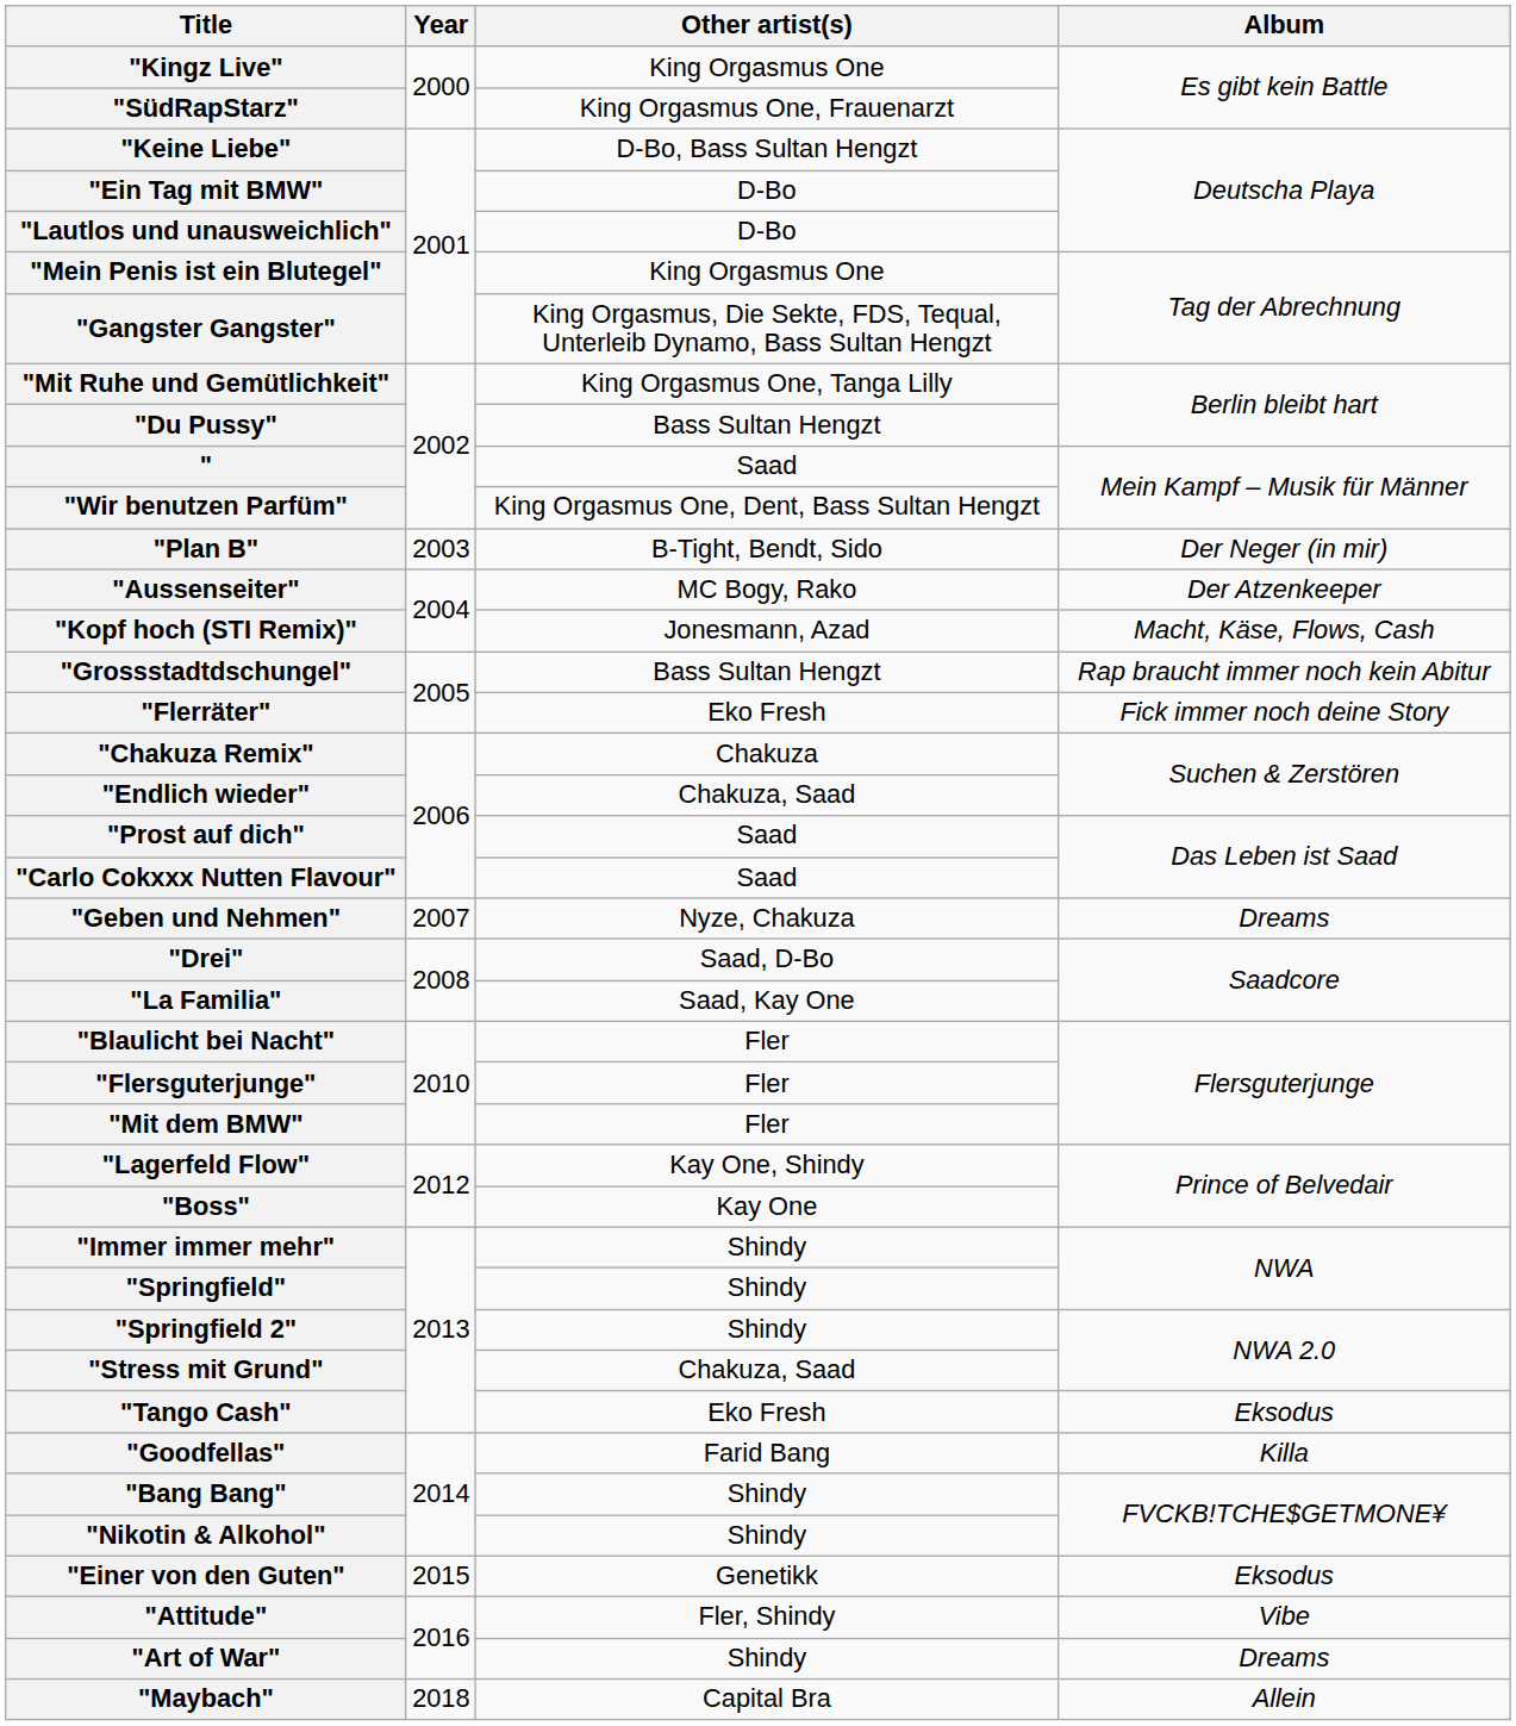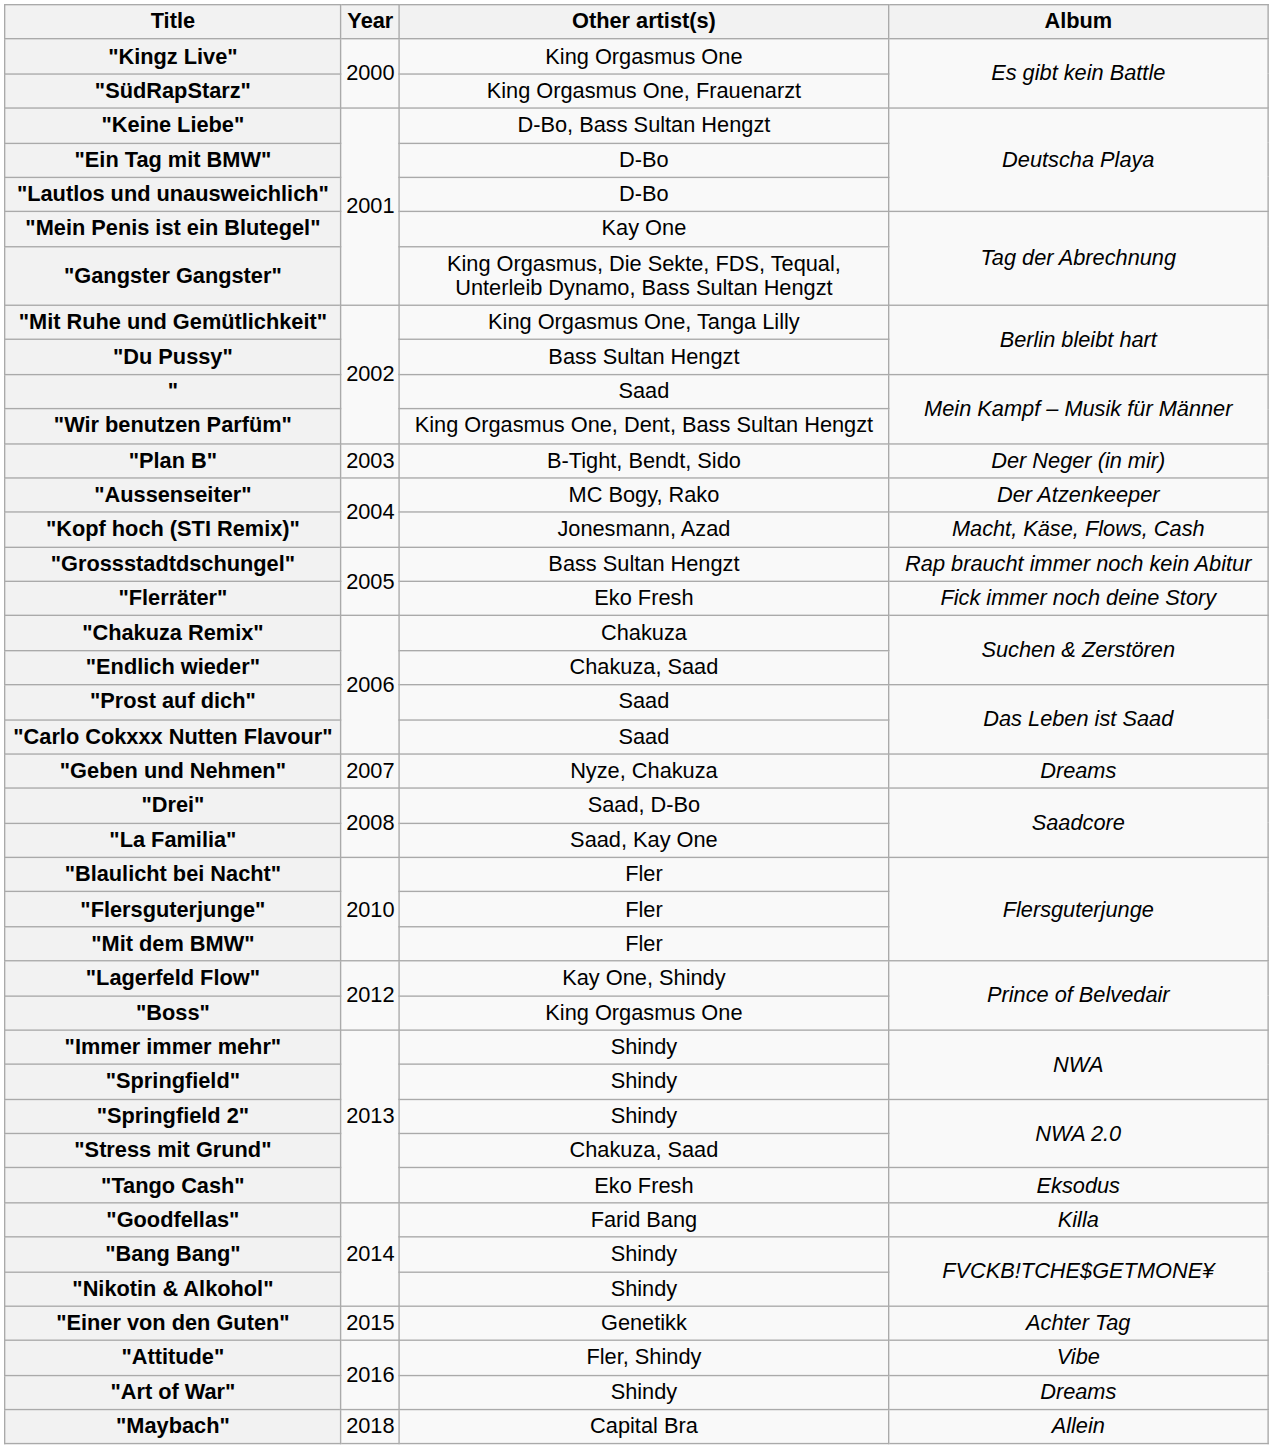 <table class="wikitable plainrowheaders" style="text-align:center;">
 <tr>
 <th scope="col" style="width:15em;">Title</th>
 <th scope="col" style="width:2em;">Year</th>
 <th scope="col" style="width:22em;">Other artist(s)</th>
 <th scope="col" style="width:17em;">Album</th>
 </tr>
 <tr>
 <th scope="row">"Kingz Live"</th>
 <td rowspan="2">2000</td>
 <td>King Orgasmus One</td>
 <td rowspan="2"><em>Es gibt kein Battle</em></td>
 </tr>
 <tr>
 <th scope="row">"SüdRapStarz"</th>
 <td>King Orgasmus One, Frauenarzt</td>
 </tr>
 <tr>
 <th scope="row">"Keine Liebe"</th>
 <td rowspan="5">2001</td>
 <td>D-Bo, Bass Sultan Hengzt</td>
 <td rowspan="3"><em>Deutscha Playa</em></td>
 </tr>
 <tr>
 <th scope="row">"Ein Tag mit BMW"</th>
 <td>D-Bo</td>
 </tr>
 <tr>
 <th scope="row">"Lautlos und unausweichlich"</th>
 <td>D-Bo</td>
 </tr>
 <tr>
 <th scope="row">"Mein Penis ist ein Blutegel"</th>
-<td>King Orgasmus One</td>
+<td>Kay One</td>
 <td rowspan="2"><em>Tag der Abrechnung</em></td>
 </tr>
 <tr>
 <th scope="row">"Gangster Gangster"</th>
 <td>King Orgasmus, Die Sekte, FDS, Tequal, Unterleib Dynamo, Bass Sultan Hengzt</td>
 </tr>
 <tr>
 <th scope="row">"Mit Ruhe und Gemütlichkeit"</th>
 <td rowspan="4">2002</td>
 <td>King Orgasmus One, Tanga Lilly</td>
 <td rowspan="2"><em>Berlin bleibt hart</em></td>
 </tr>
 <tr>
 <th scope="row">"Du Pussy"</th>
 <td>Bass Sultan Hengzt</td>
 </tr>
 <tr>
 <th scope="row">"</th>
 <td>Saad</td>
 <td rowspan="2"><em>Mein Kampf – Musik für Männer</em></td>
 </tr>
 <tr>
 <th scope="row">"Wir benutzen Parfüm"</th>
 <td>King Orgasmus One, Dent, Bass Sultan Hengzt</td>
 </tr>
 <tr>
 <th scope="row">"Plan B"</th>
 <td>2003</td>
 <td>B-Tight, Bendt, Sido</td>
 <td><em>Der Neger (in mir)</em></td>
 </tr>
 <tr>
 <th scope="row">"Aussenseiter"</th>
 <td rowspan="2">2004</td>
 <td>MC Bogy, Rako</td>
 <td><em>Der Atzenkeeper</em></td>
 </tr>
 <tr>
 <th scope="row">"Kopf hoch (STI Remix)"</th>
 <td>Jonesmann, Azad</td>
 <td><em>Macht, Käse, Flows, Cash</em></td>
 </tr>
 <tr>
 <th scope="row">"Grossstadtdschungel"</th>
 <td rowspan="2">2005</td>
 <td>Bass Sultan Hengzt</td>
 <td><em>Rap braucht immer noch kein Abitur</em></td>
 </tr>
 <tr>
 <th scope="row">"Flerräter"</th>
 <td>Eko Fresh</td>
 <td><em>Fick immer noch deine Story</em></td>
 </tr>
 <tr>
 <th scope="row">"Chakuza Remix"</th>
 <td rowspan="4">2006</td>
 <td>Chakuza</td>
 <td rowspan="2"><em>Suchen & Zerstören</em></td>
 </tr>
 <tr>
 <th scope="row">"Endlich wieder"</th>
 <td>Chakuza, Saad</td>
 </tr>
 <tr>
 <th scope="row">"Prost auf dich"</th>
 <td>Saad</td>
 <td rowspan="2"><em>Das Leben ist Saad</em></td>
 </tr>
 <tr>
 <th scope="row">"Carlo Cokxxx Nutten Flavour"</th>
 <td>Saad</td>
 </tr>
 <tr>
 <th scope="row">"Geben und Nehmen"</th>
 <td>2007</td>
 <td>Nyze, Chakuza</td>
 <td><em>Dreams</em></td>
 </tr>
 <tr>
 <th scope="row">"Drei"</th>
 <td rowspan="2">2008</td>
 <td>Saad, D-Bo</td>
 <td rowspan="2"><em>Saadcore</em></td>
 </tr>
 <tr>
 <th scope="row">"La Familia"</th>
 <td>Saad, Kay One</td>
 </tr>
 <tr>
 <th scope="row">"Blaulicht bei Nacht"</th>
 <td rowspan="3">2010</td>
 <td>Fler</td>
 <td rowspan="3"><em>Flersguterjunge</em></td>
 </tr>
 <tr>
 <th scope="row">"Flersguterjunge"</th>
 <td>Fler</td>
 </tr>
 <tr>
 <th scope="row">"Mit dem BMW"</th>
 <td>Fler</td>
 </tr>
 <tr>
 <th scope="row">"Lagerfeld Flow"</th>
 <td rowspan="2">2012</td>
 <td>Kay One, Shindy</td>
 <td rowspan="2"><em>Prince of Belvedair</em></td>
 </tr>
 <tr>
 <th scope="row">"Boss"</th>
-<td>Kay One</td>
+<td>King Orgasmus One</td>
 </tr>
 <tr>
 <th scope="row">"Immer immer mehr"</th>
 <td rowspan="5">2013</td>
 <td>Shindy</td>
 <td rowspan="2"><em>NWA</em></td>
 </tr>
 <tr>
 <th scope="row">"Springfield"</th>
 <td>Shindy</td>
 </tr>
 <tr>
 <th scope="row">"Springfield 2"</th>
 <td>Shindy</td>
 <td rowspan="2"><em>NWA 2.0</em></td>
 </tr>
 <tr>
 <th scope="row">"Stress mit Grund"</th>
 <td>Chakuza, Saad</td>
 </tr>
 <tr>
 <th scope="row">"Tango Cash"</th>
 <td>Eko Fresh</td>
 <td><em>Eksodus</em></td>
 </tr>
 <tr>
 <th scope="row">"Goodfellas"</th>
 <td rowspan="3">2014</td>
 <td>Farid Bang</td>
 <td><em>Killa</em></td>
 </tr>
 <tr>
 <th scope="row">"Bang Bang"</th>
 <td>Shindy</td>
 <td rowspan="2"><em>FVCKB!TCHE$GETMONE¥</em></td>
 </tr>
 <tr>
 <th scope="row">"Nikotin & Alkohol"</th>
 <td>Shindy</td>
 </tr>
 <tr>
 <th scope="row">"Einer von den Guten"</th>
 <td>2015</td>
 <td>Genetikk</td>
-<td><em>Eksodus</em></td>
+<td><em>Achter Tag</em></td>
 </tr>
 <tr>
 <th scope="row">"Attitude"</th>
 <td rowspan="2">2016</td>
 <td>Fler, Shindy</td>
 <td><em>Vibe</em></td>
 </tr>
 <tr>
 <th scope="row">"Art of War"</th>
 <td>Shindy</td>
 <td><em>Dreams</em></td>
 </tr>
 <tr>
 <th scope="row">"Maybach"</th>
 <td>2018</td>
 <td>Capital Bra</td>
 <td><em>Allein</em></td>
 </tr>
 </table>
